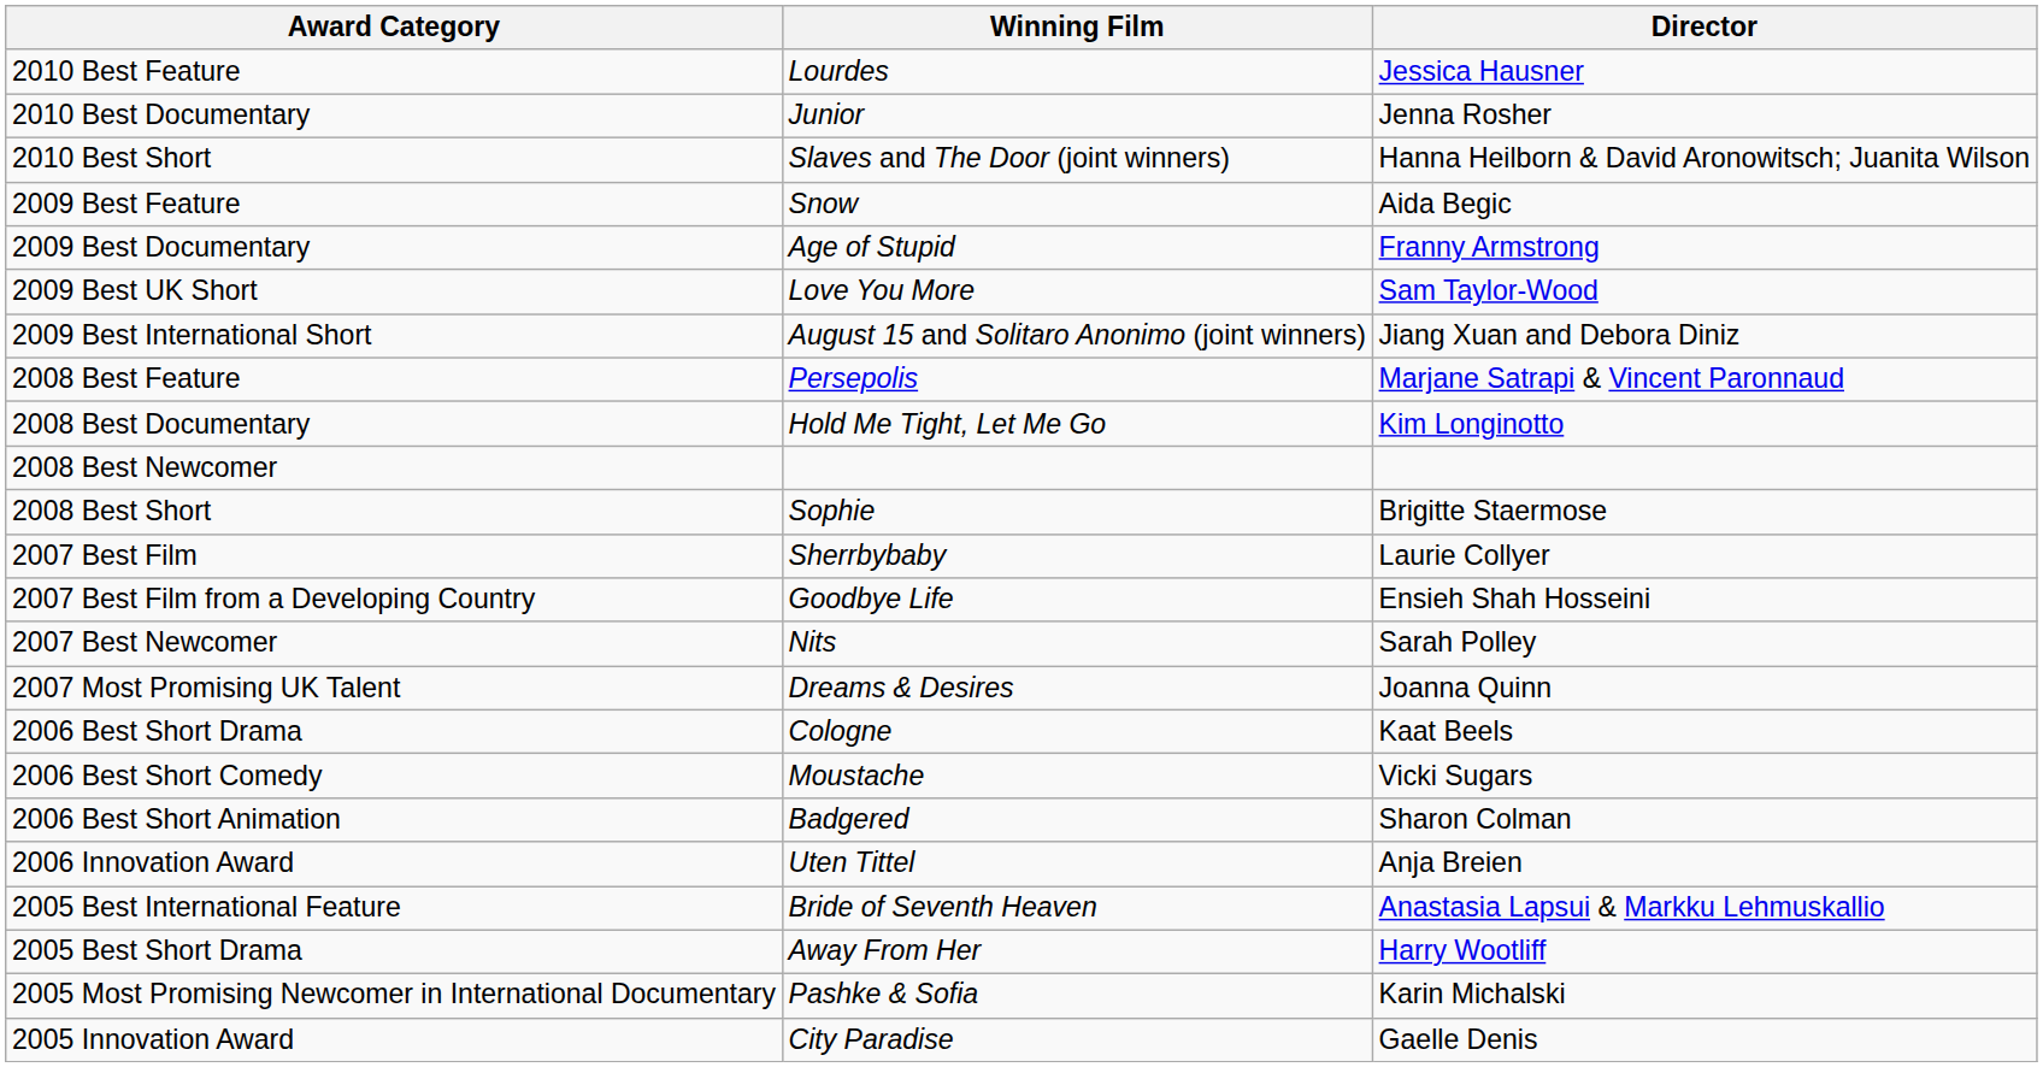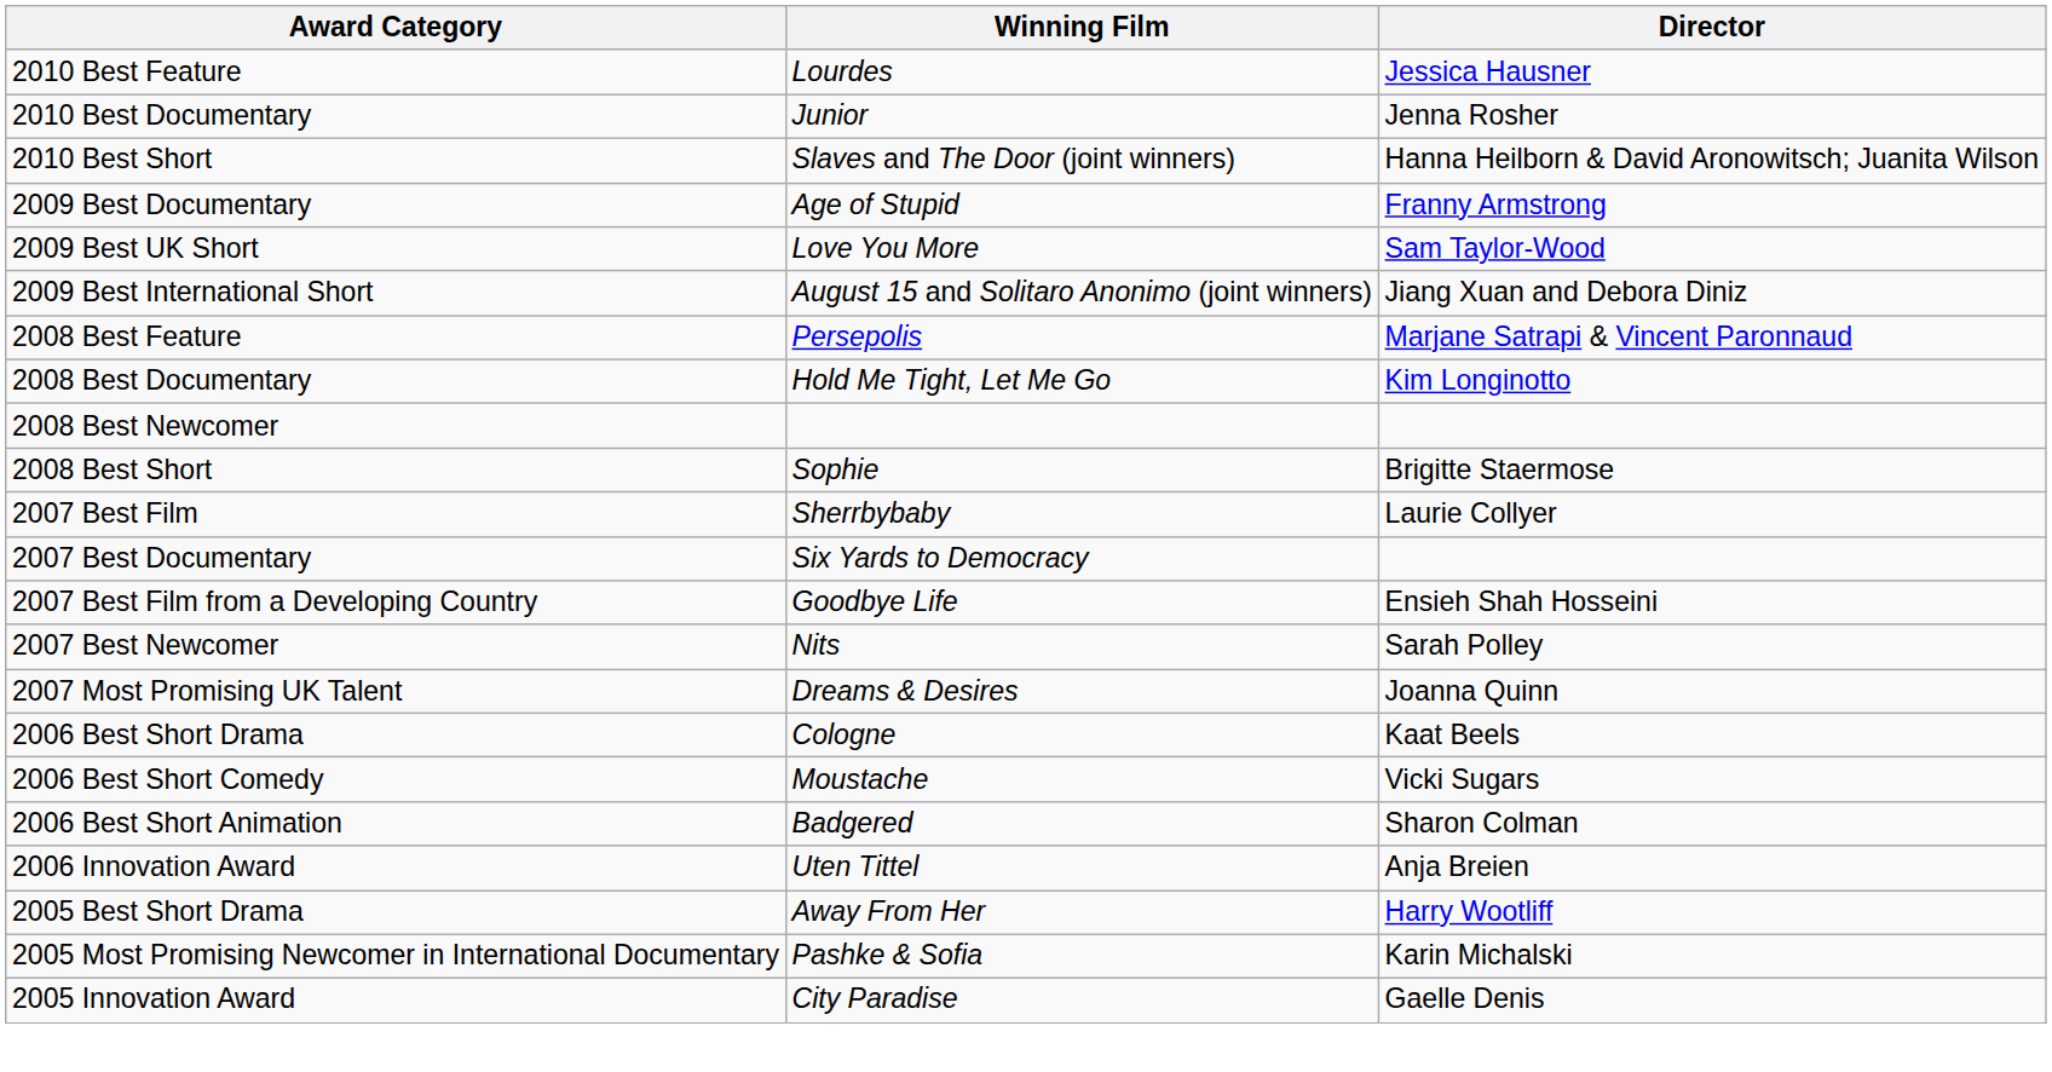 <table class="wikitable">
 <tr>
 <th>Award Category</th>
 <th>Winning Film</th>
 <th>Director</th>
 </tr>
 <tr>
 <td>2010 Best Feature</td>
 <td><em>Lourdes</em></td>
 <td><a href='#'>Jessica Hausner</a></td>
 </tr>
 <tr>
 <td>2010 Best Documentary</td>
 <td><em>Junior</em></td>
 <td>Jenna Rosher</td>
 </tr>
 <tr>
 <td>2010 Best Short</td>
 <td><em>Slaves</em> and <em>The Door</em> (joint winners)</td>
 <td>Hanna Heilborn & David Aronowitsch; Juanita Wilson</td>
-</tr>
-<tr>
-<td>2009 Best Feature</td>
-<td><em>Snow</em></td>
-<td>Aida Begic</td>
 </tr>
 <tr>
 <td>2009 Best Documentary</td>
 <td><em>Age of Stupid</em></td>
 <td><a href='#'>Franny Armstrong</a></td>
 </tr>
 <tr>
 <td>2009 Best UK Short</td>
 <td><em>Love You More</em></td>
 <td><a href='#'>Sam Taylor-Wood</a></td>
 </tr>
 <tr>
 <td>2009 Best International Short</td>
 <td><em>August 15</em> and <em>Solitaro Anonimo</em> (joint winners)</td>
 <td>Jiang Xuan and Debora Diniz</td>
 </tr>
 <tr>
 <td>2008 Best Feature</td>
 <td><em><a href='#'>Persepolis</a></em></td>
 <td><a href='#'>Marjane Satrapi</a> & <a href='#'>Vincent Paronnaud</a></td>
 </tr>
 <tr>
 <td>2008 Best Documentary</td>
 <td><em>Hold Me Tight, Let Me Go</em></td>
 <td><a href='#'>Kim Longinotto</a></td>
 </tr>
 <tr>
 <td>2008 Best Newcomer</td>
 <td><em></em></td>
 <td></td>
 </tr>
 <tr>
 <td>2008 Best Short</td>
 <td><em>Sophie</em></td>
 <td>Brigitte Staermose</td>
 </tr>
 <tr>
 <td>2007 Best Film</td>
 <td><em>Sherrbybaby</em></td>
 <td>Laurie Collyer</td>
 </tr>
 <tr>
+<td>2007 Best Documentary</td>
+<td><em>Six Yards to Democracy</em></td>
+<td></td>
+</tr>
+<tr>
 <td>2007 Best Film from a Developing Country</td>
 <td><em>Goodbye Life</em></td>
 <td>Ensieh Shah Hosseini</td>
 </tr>
 <tr>
 <td>2007 Best Newcomer</td>
 <td><em>Nits</em></td>
 <td>Sarah Polley</td>
 </tr>
 <tr>
 <td>2007 Most Promising UK Talent</td>
 <td><em>Dreams & Desires</em></td>
 <td>Joanna Quinn</td>
 </tr>
 <tr>
 <td>2006 Best Short Drama</td>
 <td><em>Cologne</em></td>
 <td>Kaat Beels</td>
 </tr>
 <tr>
 <td>2006 Best Short Comedy</td>
 <td><em>Moustache</em></td>
 <td>Vicki Sugars</td>
 </tr>
 <tr>
 <td>2006 Best Short Animation</td>
 <td><em>Badgered</em></td>
 <td>Sharon Colman</td>
 </tr>
 <tr>
 <td>2006 Innovation Award</td>
 <td><em>Uten Tittel</em></td>
 <td>Anja Breien</td>
 </tr>
 <tr>
-<td>2005 Best International Feature</td>
-<td><em>Bride of Seventh Heaven</em></td>
-<td><a href='#'>Anastasia Lapsui</a> & <a href='#'>Markku Lehmuskallio</a></td>
-</tr>
-<tr>
 <td>2005 Best Short Drama</td>
 <td><em>Away From Her</em></td>
 <td><a href='#'>Harry Wootliff</a></td>
 </tr>
 <tr>
 <td>2005 Most Promising Newcomer in International Documentary</td>
 <td><em>Pashke & Sofia</em></td>
 <td>Karin Michalski</td>
 </tr>
 <tr>
 <td>2005 Innovation Award</td>
 <td><em>City Paradise</em></td>
 <td>Gaelle Denis</td>
 </tr>
 </table>
